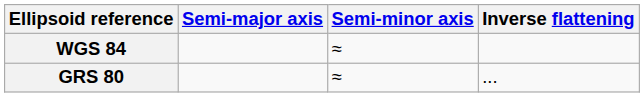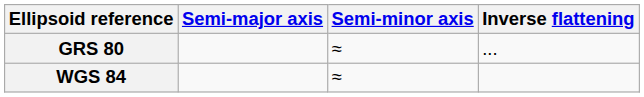 <table class="wikitable">
 <tr>
 <th>Ellipsoid reference</th>
 <th><a href='#'>Semi-major axis</a> </th>
 <th><a href='#'>Semi-minor axis</a> </th>
 <th>Inverse <a href='#'>flattening</a> </th>
 </tr>
 <tr>
+<th>GRS 80</th>
+<td></td>
+<td>≈ </td>
+<td>...</td>
+</tr>
+<tr>
 <th>WGS 84</th>
 <td></td>
 <td>≈ </td>
 <td></td>
 </tr>
-<tr>
-<th>GRS 80</th>
-<td></td>
-<td>≈ </td>
-<td>...</td>
-</tr>
 </table>
